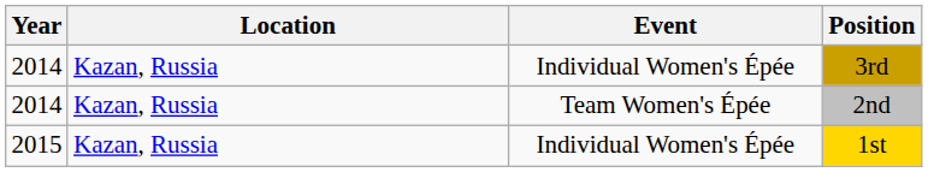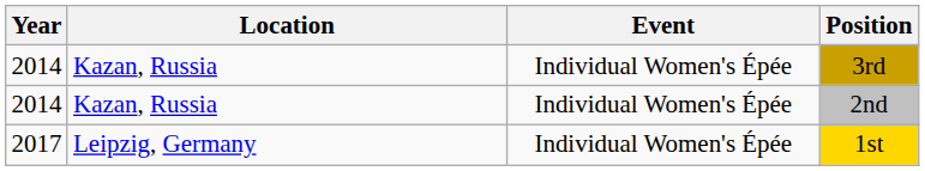 <table class="wikitable" style="text-align:center;">
 <tr>
 <th>Year</th>
 <th style="width:17em">Location</th>
 <th style="width:12em">Event</th>
 <th>Position</th>
 </tr>
 <tr>
 <td>2014</td>
 <td rowspan="1" align="left"> <a href='#'>Kazan</a>, <a href='#'>Russia</a></td>
 <td>Individual Women's Épée</td>
 <td bgcolor="caramel">3rd</td>
 </tr>
 <tr>
 <td>2014</td>
 <td rowspan="1" align="left"> <a href='#'>Kazan</a>, <a href='#'>Russia</a></td>
-<td>Team Women's Épée</td>
+<td>Individual Women's Épée</td>
 <td bgcolor="silver">2nd</td>
 </tr>
 <tr>
-<td>2015</td>
-<td rowspan="1" align="left"> <a href='#'>Kazan</a>, <a href='#'>Russia</a></td>
+<td>2017</td>
+<td rowspan="1" align="left"> <a href='#'>Leipzig</a>, <a href='#'>Germany</a></td>
 <td>Individual Women's Épée</td>
 <td bgcolor="gold">1st</td>
 </tr>
 </table>
